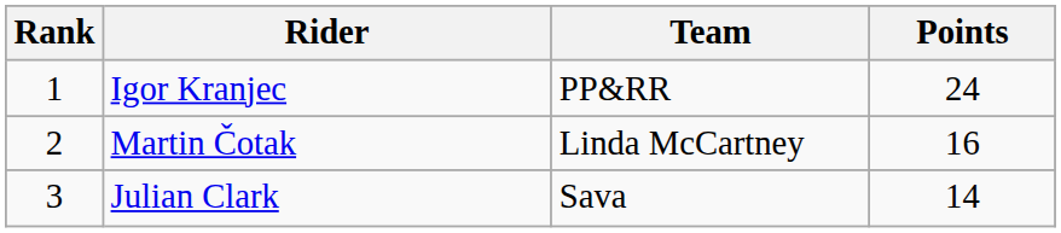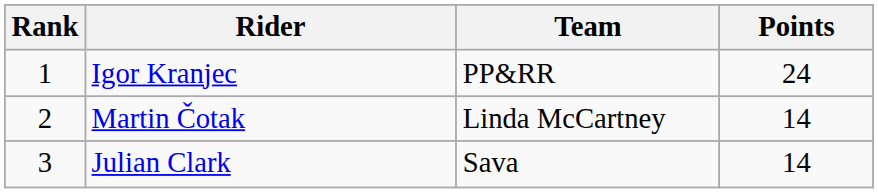 <table class="wikitable">
 <tr>
 <th>Rank</th>
 <th>Rider</th>
 <th>Team</th>
 <th>Points</th>
 </tr>
 <tr>
 <td align=center>1</td>
 <td width=200> <a href='#'>Igor Kranjec</a> </td>
 <td width=140>PP&RR</td>
 <td width=78 align=center>24</td>
 </tr>
 <tr>
 <td align=center>2</td>
 <td> <a href='#'>Martin Čotak</a></td>
 <td>Linda McCartney</td>
-<td align=center>16</td>
+<td align=center>14</td>
 </tr>
 <tr>
 <td align=center>3</td>
 <td> <a href='#'>Julian Clark</a></td>
 <td>Sava</td>
 <td align=center>14</td>
 </tr>
 </table>
